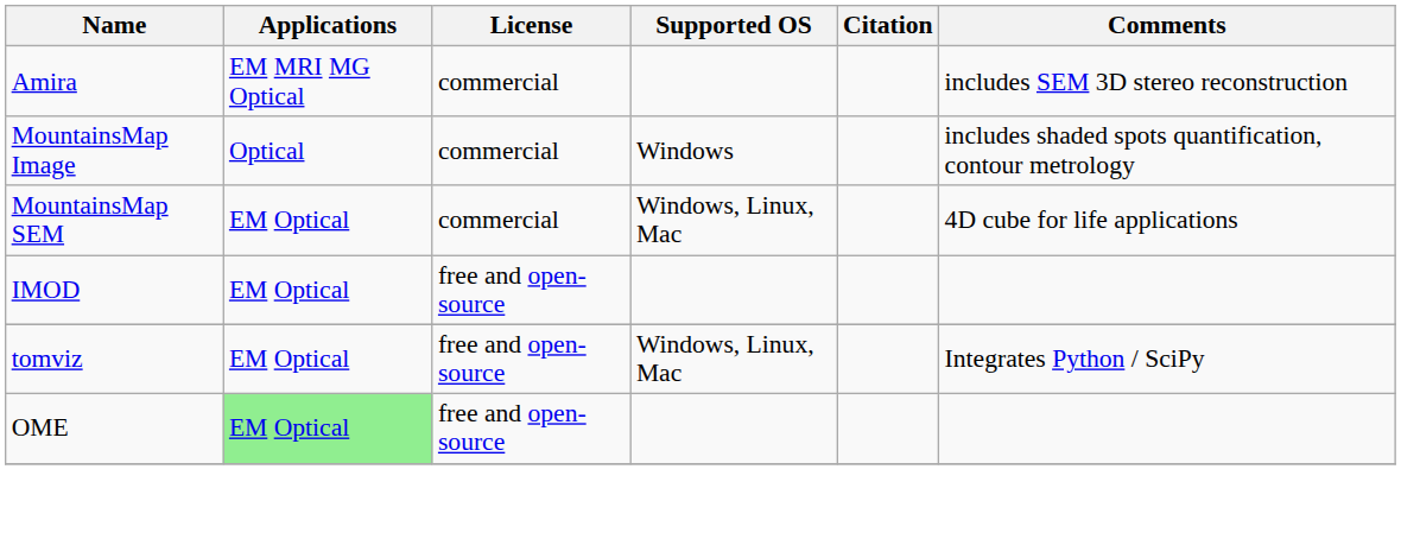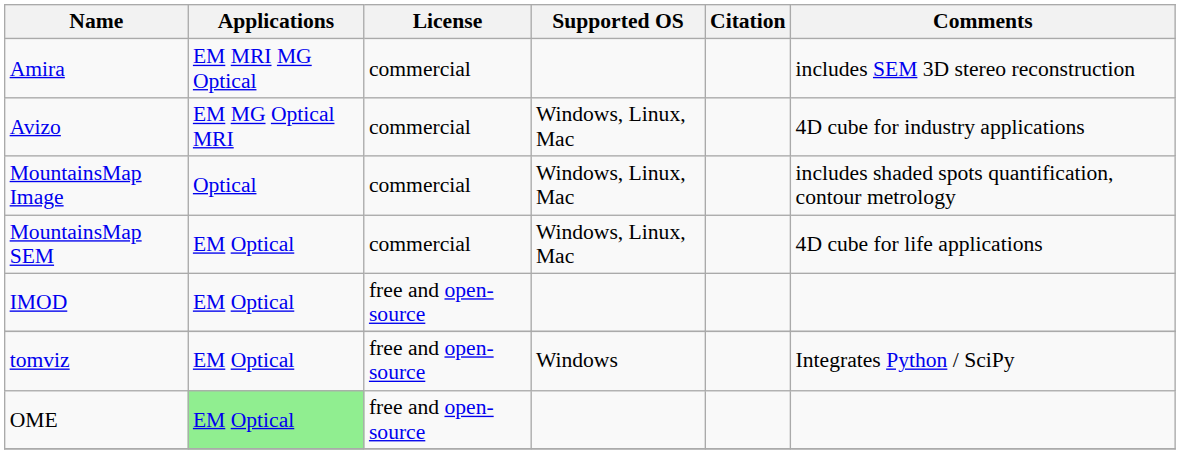 <table class="wikitable sortable">
 <tr>
 <th>Name</th>
 <th>Applications</th>
 <th>License</th>
 <th>Supported OS</th>
 <th>Citation</th>
 <th>Comments</th>
 </tr>
 <tr>
 <td><a href='#'>Amira</a></td>
 <td><a href='#'>EM</a> <a href='#'>MRI</a> <a href='#'>MG</a> <a href='#'>Optical</a></td>
 <td>commercial</td>
 <td></td>
 <td></td>
 <td>includes <a href='#'>SEM</a> 3D stereo reconstruction</td>
 </tr>
 <tr>
+<td><a href='#'>Avizo</a></td>
+<td><a href='#'>EM</a> <a href='#'>MG</a> <a href='#'>Optical</a> <a href='#'>MRI</a></td>
+<td>commercial</td>
+<td>Windows, Linux, Mac</td>
+<td></td>
+<td>4D cube for industry applications</td>
+</tr>
+<tr>
 <td><a href='#'>MountainsMap Image</a></td>
 <td><a href='#'>Optical</a></td>
 <td>commercial</td>
-<td>Windows</td>
+<td>Windows, Linux, Mac</td>
 <td></td>
 <td>includes shaded spots quantification, contour metrology</td>
 </tr>
 <tr>
 <td><a href='#'>MountainsMap SEM</a></td>
 <td><a href='#'>EM</a> <a href='#'>Optical</a></td>
 <td>commercial</td>
 <td>Windows, Linux, Mac</td>
 <td></td>
 <td>4D cube for life applications</td>
 </tr>
 <tr>
 <td><a href='#'>IMOD</a></td>
 <td><a href='#'>EM</a> <a href='#'>Optical</a></td>
 <td>free and <a href='#'>open-source</a></td>
 <td></td>
 <td></td>
 <td></td>
 </tr>
 <tr>
 </tr>
 <tr>
 <td><a href='#'>tomviz</a></td>
 <td><a href='#'>EM</a> <a href='#'>Optical</a></td>
 <td>free and <a href='#'>open-source</a></td>
-<td>Windows, Linux, Mac</td>
+<td>Windows</td>
 <td></td>
 <td>Integrates <a href='#'>Python</a> / SciPy</td>
 </tr>
 <tr>
 <td>OME</td>
 <td style="background: lightgreen;"><a href='#'>EM</a> <a href='#'>Optical</a></td>
 <td>free and <a href='#'>open-source</a></td>
 <td></td>
 <td></td>
 <td></td>
 </tr>
 <tr>
 </tr>
 </table>
